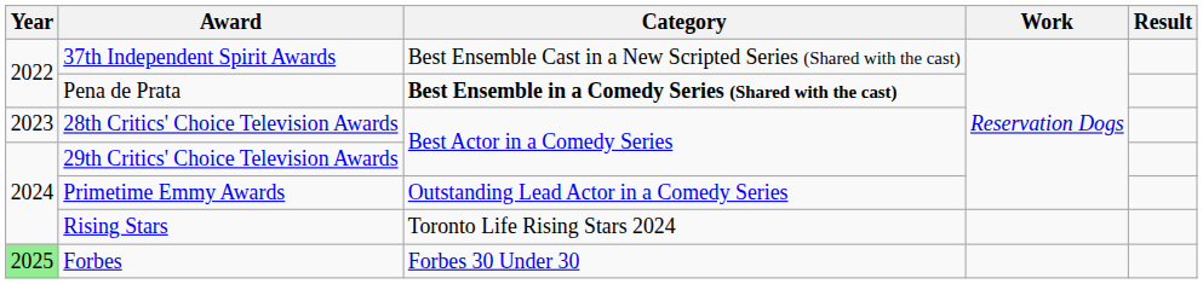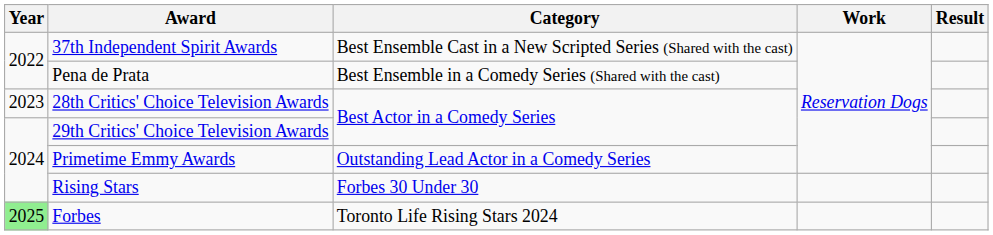 <table class="wikitable">
 <tr>
 <th>Year</th>
 <th>Award</th>
 <th>Category</th>
 <th>Work</th>
 <th>Result</th>
 </tr>
 <tr>
 <td rowspan="2">2022</td>
 <td><a href='#'>37th Independent Spirit Awards</a></td>
 <td>Best Ensemble Cast in a New Scripted Series <small>(Shared with the cast)</small></td>
 <td rowspan="5"><em><a href='#'>Reservation Dogs</a></em></td>
 <td></td>
 </tr>
 <tr>
 <td>Pena de Prata</td>
-<td><strong>Best Ensemble in a Comedy Series <small>(Shared with the cast)</small></strong></td>
+<td>Best Ensemble in a Comedy Series <small>(Shared with the cast)</small></td>
 <td></td>
 </tr>
 <tr>
 <td>2023</td>
 <td><a href='#'>28th Critics' Choice Television Awards</a></td>
 <td rowspan="2"><a href='#'>Best Actor in a Comedy Series</a></td>
 <td></td>
 </tr>
 <tr>
 <td rowspan="3">2024</td>
 <td><a href='#'>29th Critics' Choice Television Awards</a></td>
 <td></td>
 </tr>
 <tr>
 <td><a href='#'>Primetime Emmy Awards</a></td>
 <td><a href='#'>Outstanding Lead Actor in a Comedy Series</a></td>
 <td></td>
 </tr>
 <tr>
 <td><a href='#'>Rising Stars</a></td>
-<td>Toronto Life Rising Stars 2024</td>
+<td><a href='#'>Forbes 30 Under 30</a></td>
 <td></td>
 <td></td>
 </tr>
 <tr>
 <td style="background: lightgreen;">2025</td>
 <td><a href='#'>Forbes</a></td>
-<td><a href='#'>Forbes 30 Under 30</a></td>
+<td>Toronto Life Rising Stars 2024</td>
 <td></td>
 <td></td>
 </tr>
 </table>
